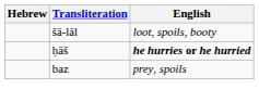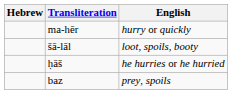 <table class="wikitable">
 <tr>
 <th>Hebrew</th>
 <th><a href='#'>Transliteration</a></th>
 <th>English</th>
+</tr>
+<tr>
+<td align="right"></td>
+<td>ma-hēr</td>
+<td><em>hurry</em> or <em>quickly</em></td>
 </tr>
 <tr>
 <td align="right"></td>
 <td>šā-lāl</td>
 <td><em>loot</em>, <em>spoils</em>, <em>booty</em></td>
 </tr>
 <tr>
 <td align="right"></td>
 <td>ḥāš</td>
-<td><strong><em>he hurries</em> or <em>he hurried</em></strong></td>
+<td><em>he hurries</em> or <em>he hurried</em></td>
 </tr>
 <tr>
 <td align="right"></td>
 <td>baz</td>
 <td><em>prey</em>, <em>spoils</em></td>
 </tr>
 </table>
